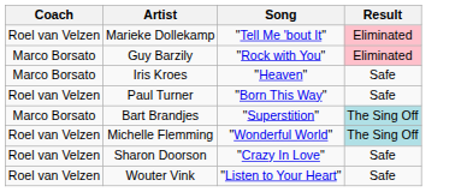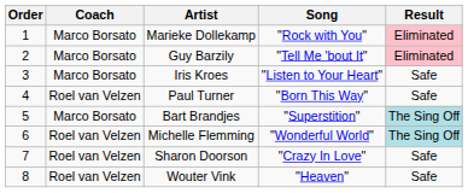 <table class="wikitable" style="text-align: center; width: auto;">
 <tr>
+<th>Order</th>
 <th>Coach</th>
 <th>Artist</th>
 <th>Song</th>
 <th>Result</th>
 </tr>
 <tr>
-<td>Roel van Velzen</td>
+<td>1</td>
+<td>Marco Borsato</td>
 <td>Marieke Dollekamp</td>
+<td>"<a href='#'>Rock with You</a>"</td>
+<td style="background:pink;">Eliminated</td>
+</tr>
+<tr>
+<td>2</td>
+<td>Marco Borsato</td>
+<td>Guy Barzily</td>
 <td>"<a href='#'>Tell Me 'bout It</a>"</td>
 <td style="background:pink;">Eliminated</td>
 </tr>
 <tr>
-<td>Marco Borsato</td>
-<td>Guy Barzily</td>
-<td>"<a href='#'>Rock with You</a>"</td>
-<td style="background:pink;">Eliminated</td>
-</tr>
-<tr>
+<td>3</td>
 <td>Marco Borsato</td>
 <td>Iris Kroes</td>
-<td>"<a href='#'>Heaven</a>"</td>
+<td>"<a href='#'>Listen to Your Heart</a>"</td>
 <td>Safe</td>
 </tr>
 <tr>
+<td>4</td>
 <td>Roel van Velzen</td>
 <td>Paul Turner</td>
 <td>"<a href='#'>Born This Way</a>"</td>
 <td>Safe</td>
 </tr>
 <tr>
+<td>5</td>
 <td>Marco Borsato</td>
 <td>Bart Brandjes</td>
 <td>"<a href='#'>Superstition</a>"</td>
 <td style="background:#B0E0E6;">The Sing Off</td>
 </tr>
 <tr>
+<td>6</td>
 <td>Roel van Velzen</td>
 <td>Michelle Flemming</td>
 <td>"<a href='#'>Wonderful World</a>"</td>
 <td style="background:#B0E0E6;">The Sing Off</td>
 </tr>
 <tr>
+<td>7</td>
 <td>Roel van Velzen</td>
 <td>Sharon Doorson</td>
 <td>"<a href='#'>Crazy In Love</a>"</td>
 <td>Safe</td>
 </tr>
 <tr>
+<td>8</td>
 <td>Roel van Velzen</td>
 <td>Wouter Vink</td>
-<td>"<a href='#'>Listen to Your Heart</a>"</td>
+<td>"<a href='#'>Heaven</a>"</td>
 <td>Safe</td>
 </tr>
 </table>
